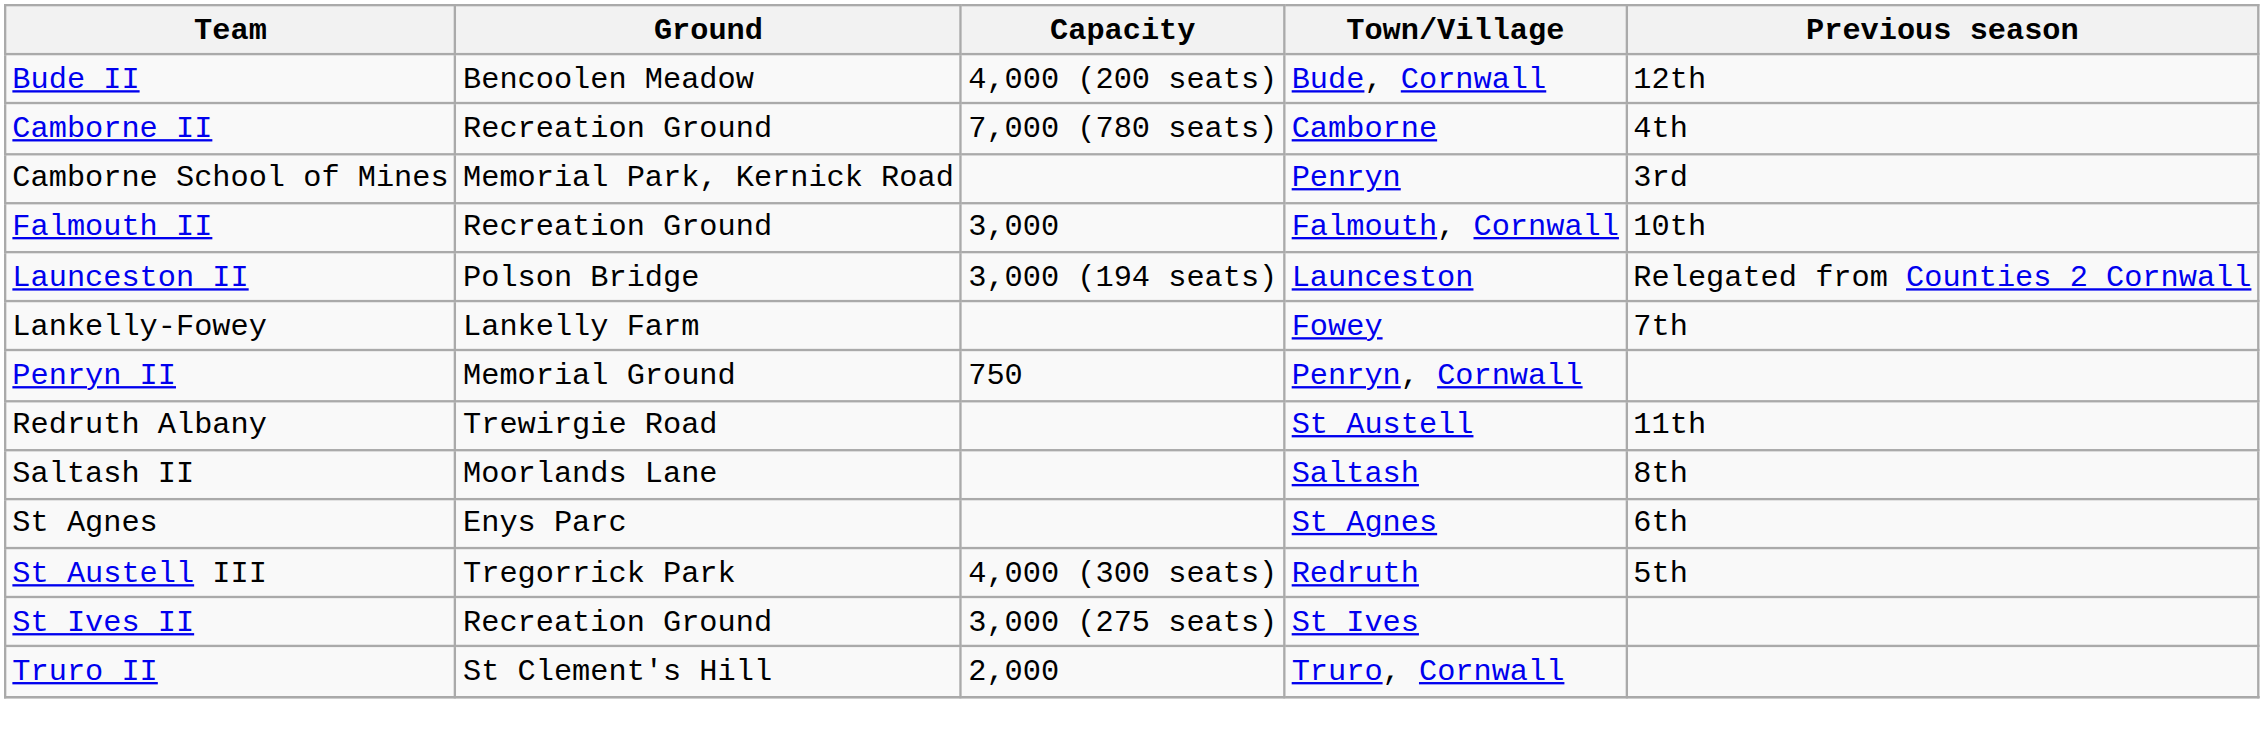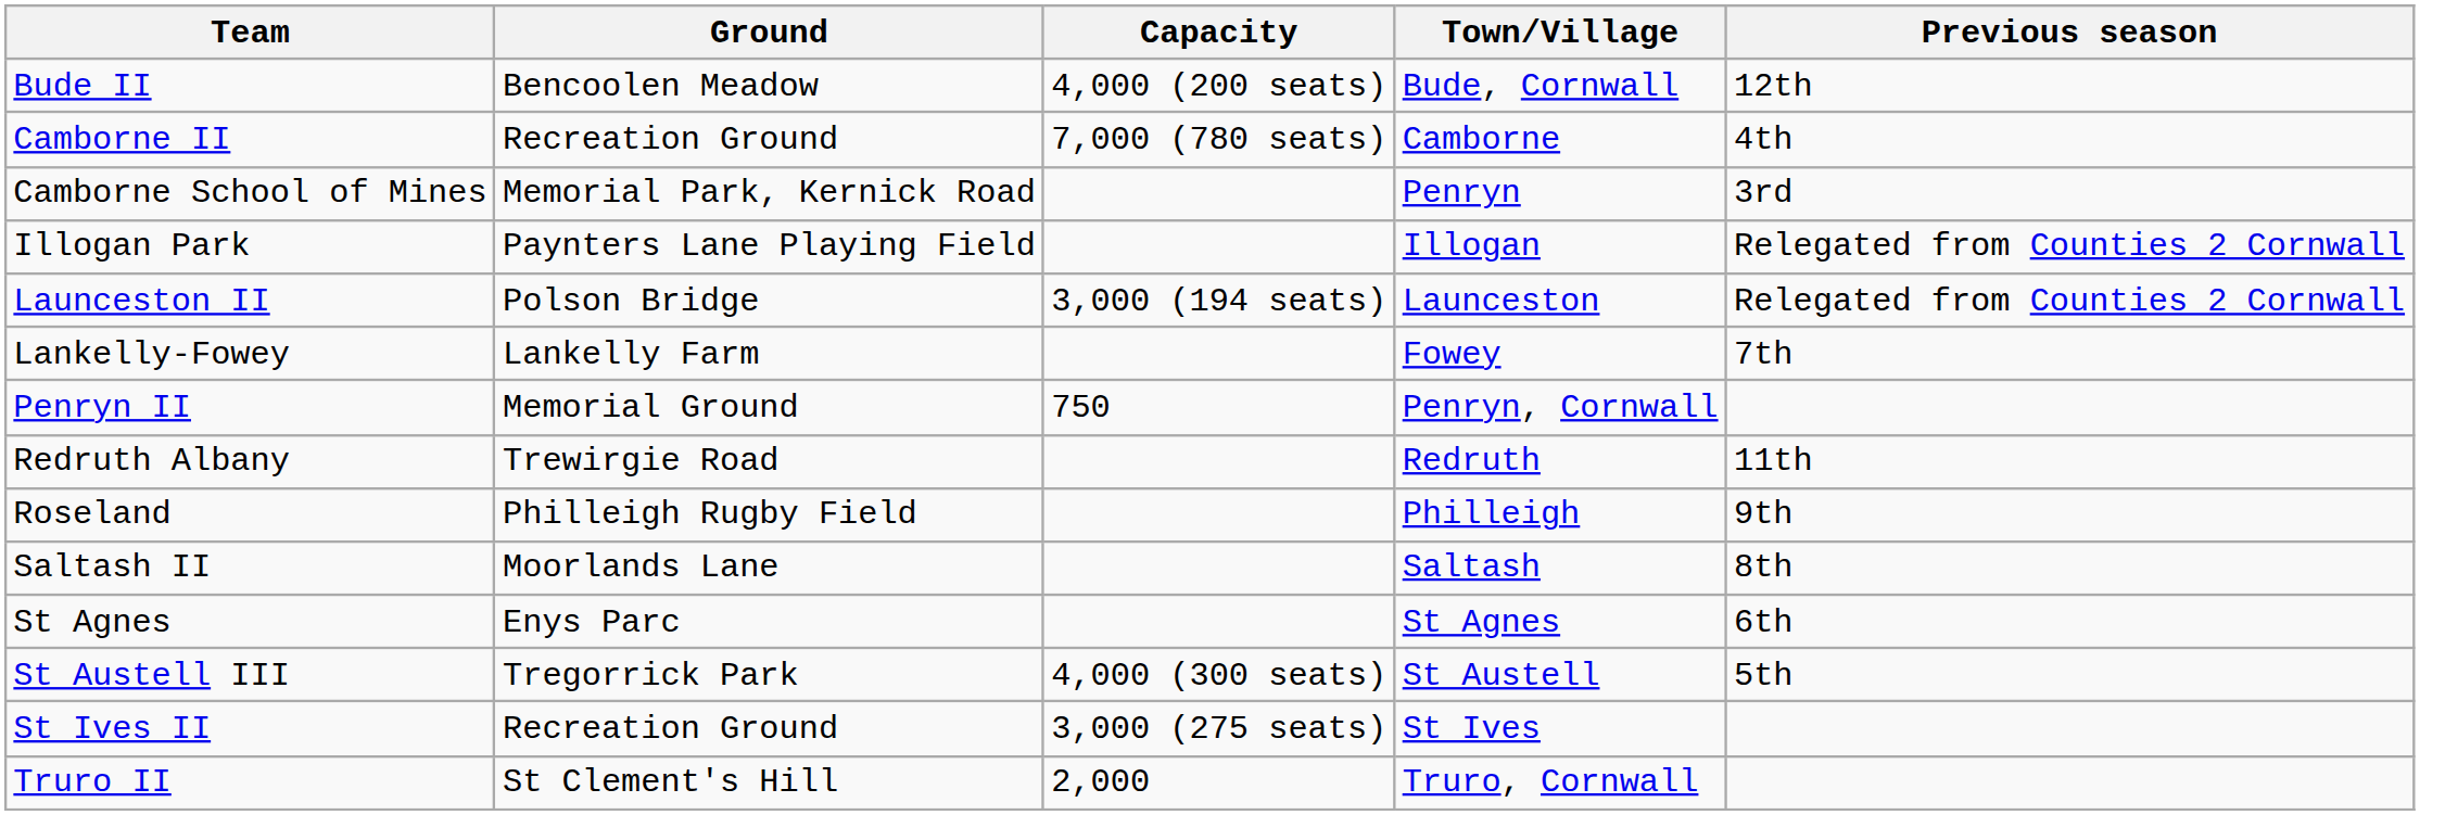 <table class="wikitable sortable">
 <tr>
 <th>Team</th>
 <th>Ground</th>
 <th>Capacity</th>
 <th>Town/Village</th>
 <th>Previous season</th>
 </tr>
 <tr>
 <td><a href='#'>Bude II</a></td>
 <td>Bencoolen Meadow</td>
 <td>4,000 (200 seats)</td>
 <td><a href='#'>Bude</a>, <a href='#'>Cornwall</a></td>
 <td>12th</td>
 </tr>
 <tr>
 <td><a href='#'>Camborne II</a></td>
 <td>Recreation Ground</td>
 <td>7,000 (780 seats)</td>
 <td><a href='#'>Camborne</a></td>
 <td>4th</td>
 </tr>
 <tr>
 <td>Camborne School of Mines</td>
 <td>Memorial Park, Kernick Road</td>
 <td></td>
 <td><a href='#'>Penryn</a></td>
 <td>3rd</td>
 </tr>
 <tr>
-<td><a href='#'>Falmouth II</a></td>
-<td>Recreation Ground</td>
-<td>3,000</td>
-<td><a href='#'>Falmouth</a>, <a href='#'>Cornwall</a></td>
-<td>10th</td>
+<td>Illogan Park</td>
+<td>Paynters Lane Playing Field</td>
+<td></td>
+<td><a href='#'>Illogan</a></td>
+<td>Relegated from <a href='#'>Counties 2 Cornwall</a></td>
 </tr>
 <tr>
 <td><a href='#'>Launceston II</a></td>
 <td>Polson Bridge</td>
 <td>3,000 (194 seats)</td>
 <td><a href='#'>Launceston</a></td>
 <td>Relegated from <a href='#'>Counties 2 Cornwall</a></td>
 </tr>
 <tr>
 <td>Lankelly-Fowey</td>
 <td>Lankelly Farm</td>
 <td></td>
 <td><a href='#'>Fowey</a></td>
 <td>7th</td>
 </tr>
 <tr>
 <td><a href='#'>Penryn II</a></td>
 <td>Memorial Ground</td>
 <td>750</td>
 <td><a href='#'>Penryn</a>, <a href='#'>Cornwall</a></td>
 <td></td>
 </tr>
 <tr>
 <td>Redruth Albany</td>
 <td>Trewirgie Road</td>
 <td></td>
-<td><a href='#'>St Austell</a></td>
+<td><a href='#'>Redruth</a></td>
 <td>11th</td>
+</tr>
+<tr>
+<td>Roseland</td>
+<td>Philleigh Rugby Field</td>
+<td></td>
+<td><a href='#'>Philleigh</a></td>
+<td>9th</td>
 </tr>
 <tr>
 <td>Saltash II</td>
 <td>Moorlands Lane</td>
 <td></td>
 <td><a href='#'>Saltash</a></td>
 <td>8th</td>
 </tr>
 <tr>
 <td>St Agnes</td>
 <td>Enys Parc</td>
 <td></td>
 <td><a href='#'>St Agnes</a></td>
 <td>6th</td>
 </tr>
 <tr>
 <td><a href='#'>St Austell</a> III</td>
 <td>Tregorrick Park</td>
 <td>4,000 (300 seats)</td>
-<td><a href='#'>Redruth</a></td>
+<td><a href='#'>St Austell</a></td>
 <td>5th</td>
 </tr>
 <tr>
 <td><a href='#'>St Ives II</a></td>
 <td>Recreation Ground</td>
 <td>3,000 (275 seats)</td>
 <td><a href='#'>St Ives</a></td>
 <td></td>
 </tr>
 <tr>
 <td><a href='#'>Truro II</a></td>
 <td>St Clement's Hill</td>
 <td>2,000</td>
 <td><a href='#'>Truro</a>, <a href='#'>Cornwall</a></td>
 <td></td>
 </tr>
 <tr>
 </tr>
 </table>
